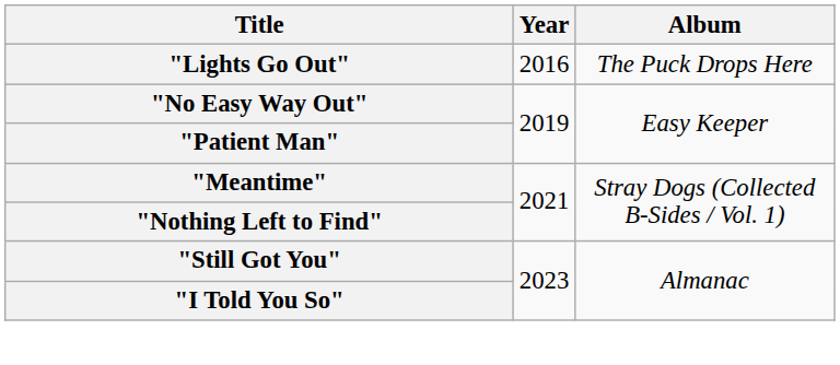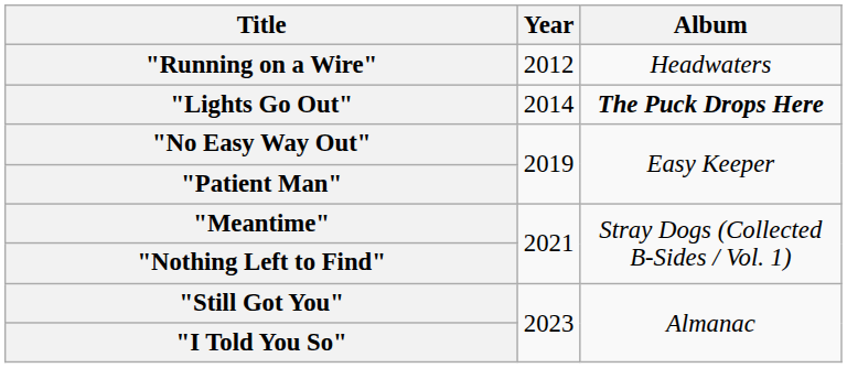 <table class="wikitable plainrowheaders" style="text-align:center;">
 <tr>
 <th rowspan="1" style="width:20em;">Title</th>
 <th rowspan="1" style="width:1em;">Year</th>
 <th rowspan="1" style="width:10em;">Album</th>
 </tr>
 <tr>
+<th scope="row">"Running on a Wire"</th>
+<td>2012</td>
+<td><em>Headwaters</em></td>
+</tr>
+<tr>
 <th scope="row">"Lights Go Out"</th>
-<td>2016</td>
-<td><em>The Puck Drops Here</em></td>
+<td>2014</td>
+<td><strong><em>The Puck Drops Here</em></strong></td>
 </tr>
 <tr>
 <th scope="row">"No Easy Way Out"</th>
 <td rowspan=2>2019</td>
 <td rowspan=2><em>Easy Keeper</em></td>
 </tr>
 <tr>
 <th scope="row">"Patient Man"</th>
 </tr>
 <tr>
 <th scope="row">"Meantime"</th>
 <td rowspan=2>2021</td>
 <td rowspan=2><em>Stray Dogs (Collected B-Sides / Vol. 1)</em></td>
 </tr>
 <tr>
 <th scope="row">"Nothing Left to Find"</th>
 </tr>
 <tr>
 <th scope="row">"Still Got You"</th>
 <td rowspan=2>2023</td>
 <td rowspan=2><em>Almanac</em></td>
 </tr>
 <tr>
 <th scope="row">"I Told You So"</th>
 </tr>
 </table>
